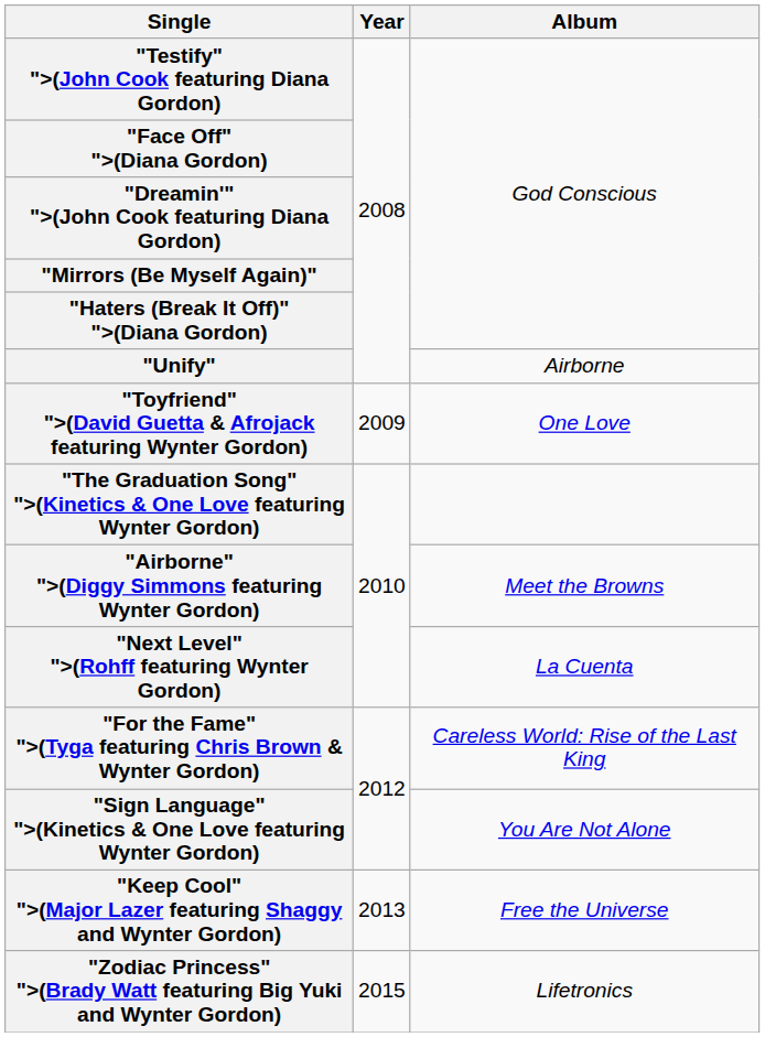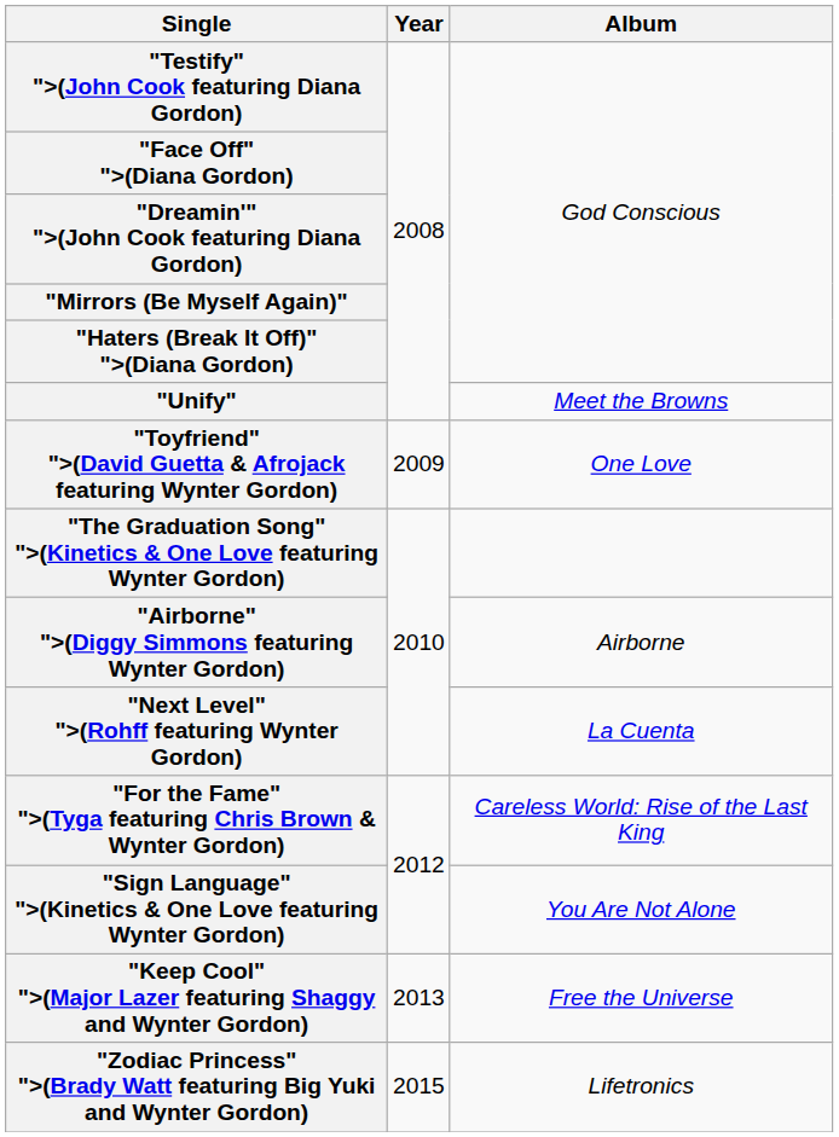 <table class="wikitable plainrowheaders" style="text-align:center;" border="1">
 <tr>
 <th scope="colw" style="width:16em;">Single</th>
 <th scope="col" style="width:1em;">Year</th>
 <th scope="col" style="width:16em;">Album</th>
 </tr>
 <tr>
 <th scope="row">"Testify" <br><span>">(<a href='#'>John Cook</a> featuring Diana Gordon)</span></th>
 <td rowspan=6>2008</td>
 <td rowspan="5"><em>God Conscious</em></td>
 </tr>
 <tr>
 <th scope="row">"Face Off" <br><span>">(Diana Gordon)</span></th>
 </tr>
 <tr>
 <th scope="row">"Dreamin'" <br><span>">(John Cook featuring Diana Gordon)</span></th>
 </tr>
 <tr>
 <th scope="row">"Mirrors (Be Myself Again)"</th>
 </tr>
 <tr>
 <th scope="row">"Haters (Break It Off)" <br><span>">(Diana Gordon)</span></th>
 </tr>
 <tr>
 <th scope="row">"Unify"</th>
-<td><em>Airborne</em></td>
+<td><a href='#'><em>Meet the Browns</em></a></td>
 </tr>
 <tr>
 <th scope="row">"Toyfriend" <br><span>">(<a href='#'>David Guetta</a> & <a href='#'>Afrojack</a> featuring Wynter Gordon)</span></th>
 <td>2009</td>
 <td><em><a href='#'>One Love</a></em></td>
 </tr>
 <tr>
 <th scope="row">"The Graduation Song" <br><span>">(<a href='#'>Kinetics & One Love</a> featuring Wynter Gordon)</span></th>
 <td rowspan="3">2010</td>
 <td></td>
 </tr>
 <tr>
 <th scope="row">"Airborne" <br><span>">(<a href='#'>Diggy Simmons</a> featuring Wynter Gordon)</span></th>
-<td><a href='#'><em>Meet the Browns</em></a></td>
+<td><em>Airborne</em></td>
 </tr>
 <tr>
 <th scope="row">"Next Level" <br><span>">(<a href='#'>Rohff</a> featuring Wynter Gordon)</span></th>
 <td><em><a href='#'>La Cuenta</a></em></td>
 </tr>
 <tr>
 <th scope="row">"For the Fame" <br><span>">(<a href='#'>Tyga</a> featuring <a href='#'>Chris Brown</a> & Wynter Gordon)</span></th>
 <td rowspan="2">2012</td>
 <td><em><a href='#'>Careless World: Rise of the Last King</a></em></td>
 </tr>
 <tr>
 <th scope="row">"Sign Language" <br><span>">(Kinetics & One Love featuring Wynter Gordon)</span></th>
 <td><em><a href='#'>You Are Not Alone</a></em></td>
 </tr>
 <tr>
 <th scope="row">"Keep Cool" <br><span>">(<a href='#'>Major Lazer</a> featuring <a href='#'>Shaggy</a> and Wynter Gordon)</span></th>
 <td>2013</td>
 <td><em><a href='#'>Free the Universe</a></em></td>
 </tr>
 <tr>
 <th scope="row">"Zodiac Princess" <br><span>">(<a href='#'>Brady Watt</a> featuring Big Yuki and Wynter Gordon)</span></th>
 <td>2015</td>
 <td><em>Lifetronics</em></td>
 </tr>
 </table>
